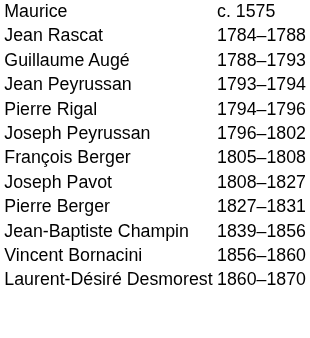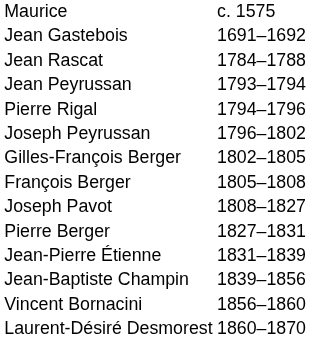 <table>
 <tr>
 <td>Maurice</td>
 <td>c. 1575</td>
 </tr>
 <tr>
+<td>Jean Gastebois</td>
+<td>1691–1692</td>
+</tr>
+<tr>
 <td>Jean Rascat</td>
 <td>1784–1788</td>
-</tr>
-<tr>
-<td>Guillaume Augé</td>
-<td>1788–1793</td>
 </tr>
 <tr>
 <td>Jean Peyrussan</td>
 <td>1793–1794</td>
 </tr>
 <tr>
 <td>Pierre Rigal</td>
 <td>1794–1796</td>
 </tr>
 <tr>
 <td>Joseph Peyrussan</td>
 <td>1796–1802</td>
 </tr>
 <tr>
+<td>Gilles-François Berger</td>
+<td>1802–1805</td>
+</tr>
+<tr>
 <td>François Berger</td>
 <td>1805–1808</td>
 </tr>
 <tr>
 <td>Joseph Pavot</td>
 <td>1808–1827</td>
 </tr>
 <tr>
 <td>Pierre Berger</td>
 <td>1827–1831</td>
+</tr>
+<tr>
+<td>Jean-Pierre Étienne</td>
+<td>1831–1839</td>
 </tr>
 <tr>
 <td>Jean-Baptiste Champin</td>
 <td>1839–1856</td>
 </tr>
 <tr>
 <td>Vincent Bornacini</td>
 <td>1856–1860</td>
 </tr>
 <tr>
 <td>Laurent-Désiré Desmorest</td>
 <td>1860–1870</td>
 </tr>
 </table>
